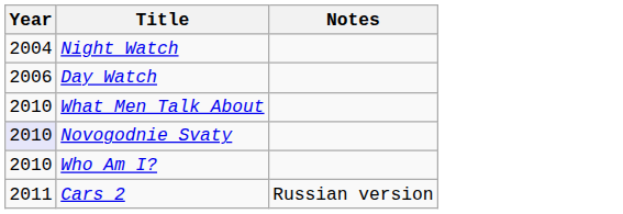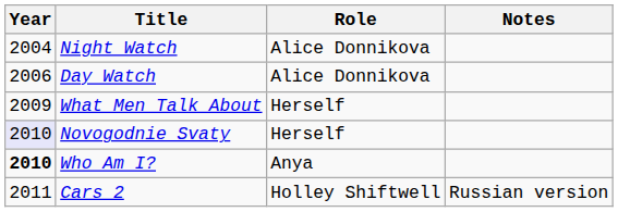 <table class="wikitable">
 <tr>
 <th>Year</th>
 <th>Title</th>
+<th>Role</th>
 <th>Notes</th>
 </tr>
 <tr>
 <td>2004</td>
 <td><em><a href='#'>Night Watch</a></em></td>
+<td>Alice Donnikova</td>
 <td></td>
 </tr>
 <tr>
 <td>2006</td>
 <td><em><a href='#'>Day Watch</a></em></td>
+<td>Alice Donnikova</td>
 <td></td>
 </tr>
 <tr>
-<td>2010</td>
+<td>2009</td>
 <td><em><a href='#'>What Men Talk About</a></em></td>
+<td>Herself</td>
 <td></td>
 </tr>
 <tr>
 <td style="background: lavender;">2010</td>
 <td><em><a href='#'>Novogodnie Svaty</a></em></td>
+<td>Herself</td>
 <td></td>
 </tr>
 <tr>
-<td>2010</td>
+<td><strong>2010</strong></td>
 <td><em><a href='#'>Who Am I?</a></em></td>
+<td>Anya</td>
 <td></td>
 </tr>
 <tr>
 <td>2011</td>
 <td><em><a href='#'>Cars 2</a></em></td>
+<td>Holley Shiftwell</td>
 <td>Russian version</td>
 </tr>
 </table>
